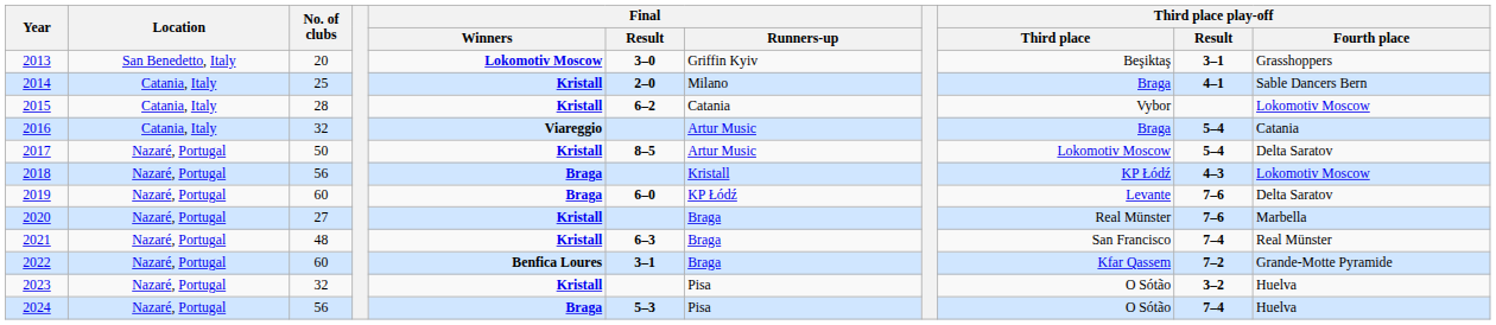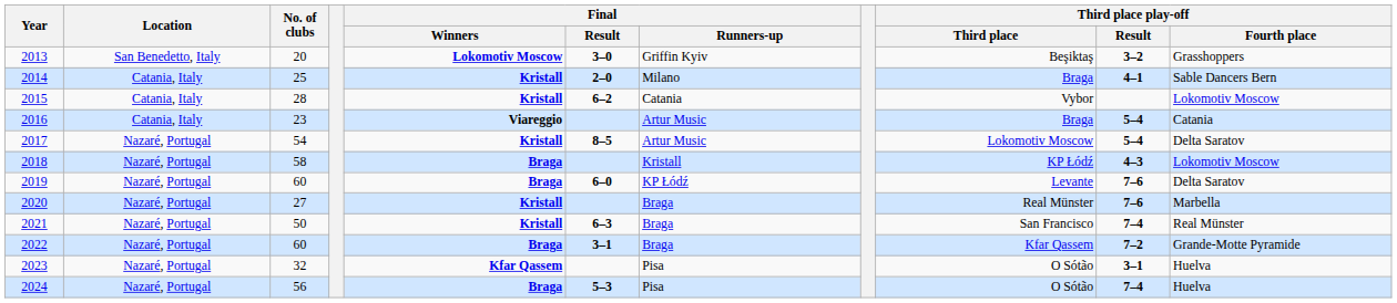 <table class=wikitable style="border-collapse:collapse; font-size:93%;" width="100%">
 <tr>
 <th rowspan="2" width="4%">Year</th>
 <th rowspan="2" width="14%">Location</th>
 <th rowspan="2" width="4%">No. of clubs</th>
 <th rowspan=14 width="1%"></th>
 <th colspan="3">Final</th>
 <th rowspan=14 width="1%"></th>
 <th colspan="3">Third place play-off</th>
 </tr>
 <tr bgcolor="#EFEFEF">
 <th width="15%">Winners</th>
 <th width="5%">Result</th>
 <th width="15%">Runners-up</th>
 <th width="15%">Third place</th>
 <th width="5%">Result</th>
 <th width="15%">Fourth place</th>
 </tr>
 <tr align="center">
 <td><a href='#'>2013</a></td>
 <td> <a href='#'>San Benedetto</a>, <a href='#'>Italy</a></td>
 <td>20</td>
 <td align="right"><strong><a href='#'>Lokomotiv Moscow</a> </strong></td>
 <td><strong>3–0</strong></td>
 <td align="left"> Griffin Kyiv</td>
 <td align="right">Beşiktaş </td>
-<td><strong>3–1</strong></td>
+<td><strong>3–2</strong></td>
 <td align="left"> Grasshoppers</td>
 </tr>
 <tr align="center" style="background: #D0E6FF;">
 <td><a href='#'>2014</a></td>
 <td> <a href='#'>Catania</a>, <a href='#'>Italy</a></td>
 <td>25</td>
 <td align="right"><strong><a href='#'>Kristall</a> </strong></td>
 <td><strong>2–0</strong></td>
 <td align="left"> Milano</td>
 <td align="right"><a href='#'>Braga</a> </td>
 <td><strong>4–1 </strong></td>
 <td align="left"> Sable Dancers Bern</td>
 </tr>
 <tr align="center">
 <td><a href='#'>2015</a></td>
 <td> <a href='#'>Catania</a>, <a href='#'>Italy</a></td>
 <td>28</td>
 <td align="right"><strong><a href='#'>Kristall</a> </strong></td>
 <td><strong>6–2</strong></td>
 <td align="left"> Catania</td>
 <td align="right">Vybor </td>
 <td><strong></strong></td>
 <td align="left"> <a href='#'>Lokomotiv Moscow</a></td>
 </tr>
 <tr align="center" style="background: #D0E6FF;">
 <td><a href='#'>2016</a></td>
 <td> <a href='#'>Catania</a>, <a href='#'>Italy</a></td>
-<td>32</td>
+<td>23</td>
 <td align="right"><strong>Viareggio </strong></td>
 <td><strong></strong></td>
 <td align="left"> <a href='#'>Artur Music</a></td>
 <td align="right"><a href='#'>Braga</a> </td>
 <td><strong>5–4</strong></td>
 <td align="left"> Catania</td>
 </tr>
 <tr align="center">
 <td><a href='#'>2017</a></td>
 <td> <a href='#'>Nazaré</a>, <a href='#'>Portugal</a></td>
-<td>50</td>
+<td>54</td>
 <td align="right"><strong><a href='#'>Kristall</a> </strong></td>
 <td><strong>8–5</strong></td>
 <td align="left"> <a href='#'>Artur Music</a></td>
 <td align="right"><a href='#'>Lokomotiv Moscow</a> </td>
 <td><strong>5–4</strong></td>
 <td align="left"> Delta Saratov</td>
 </tr>
 <tr align="center" style="background: #D0E6FF;">
 <td><a href='#'>2018</a></td>
 <td> <a href='#'>Nazaré</a>, <a href='#'>Portugal</a></td>
-<td>56</td>
+<td>58</td>
 <td align="right"><strong><a href='#'>Braga</a> </strong></td>
 <td><strong></strong></td>
 <td align="left"> <a href='#'>Kristall</a></td>
 <td align="right"><a href='#'>KP Łódź</a> </td>
 <td><strong>4–3</strong></td>
 <td align="left"> <a href='#'>Lokomotiv Moscow</a></td>
 </tr>
 <tr align="center">
 <td><a href='#'>2019</a></td>
 <td> <a href='#'>Nazaré</a>, <a href='#'>Portugal</a></td>
 <td>60</td>
 <td align="right"><strong><a href='#'>Braga</a> </strong></td>
 <td><strong>6–0</strong></td>
 <td align="left"> <a href='#'>KP Łódź</a></td>
 <td align="right"><a href='#'>Levante</a> </td>
 <td><strong>7–6</strong></td>
 <td align="left"> Delta Saratov</td>
 </tr>
 <tr align="center" style="background: #D0E6FF;">
 <td><a href='#'>2020</a></td>
 <td> <a href='#'>Nazaré</a>, <a href='#'>Portugal</a></td>
 <td>27</td>
 <td align="right"><strong><a href='#'>Kristall</a> </strong></td>
 <td><strong></strong></td>
 <td align="left"> <a href='#'>Braga</a></td>
 <td align="right">Real Münster </td>
 <td><strong>7–6</strong></td>
 <td align="left"> Marbella</td>
 </tr>
 <tr align="center">
 <td><a href='#'>2021</a></td>
 <td> <a href='#'>Nazaré</a>, <a href='#'>Portugal</a></td>
-<td>48</td>
+<td>50</td>
 <td align="right"><strong><a href='#'>Kristall</a> </strong></td>
 <td><strong>6–3</strong></td>
 <td align="left"> <a href='#'>Braga</a></td>
 <td align="right">San Francisco </td>
 <td><strong>7–4</strong></td>
 <td align="left"> Real Münster</td>
 </tr>
 <tr align="center" style="background: #D0E6FF;">
 <td><a href='#'>2022</a></td>
 <td> <a href='#'>Nazaré</a>, <a href='#'>Portugal</a></td>
 <td>60</td>
-<td align="right"><strong>Benfica Loures </strong></td>
+<td align="right"><strong><a href='#'>Braga</a> </strong></td>
 <td><strong>3–1</strong></td>
 <td align="left"> <a href='#'>Braga</a></td>
 <td align="right"><a href='#'>Kfar Qassem</a> </td>
 <td><strong>7–2</strong></td>
 <td align="left"> Grande-Motte Pyramide</td>
 </tr>
 <tr align="center">
 <td><a href='#'>2023</a></td>
 <td> <a href='#'>Nazaré</a>, <a href='#'>Portugal</a></td>
 <td>32</td>
-<td align="right"><strong><a href='#'>Kristall</a> </strong></td>
+<td align="right"><strong><a href='#'>Kfar Qassem</a> </strong></td>
 <td><strong></strong></td>
 <td align="left"> Pisa</td>
 <td align="right">O Sótão </td>
-<td><strong>3–2</strong></td>
+<td><strong>3–1</strong></td>
 <td align="left"> Huelva</td>
 </tr>
 <tr align="center" style="background: #D0E6FF;">
 <td><a href='#'>2024</a></td>
 <td> <a href='#'>Nazaré</a>, <a href='#'>Portugal</a></td>
 <td>56</td>
 <td align="right"><strong><a href='#'>Braga</a> </strong></td>
 <td><strong>5–3</strong></td>
 <td align="left"> Pisa</td>
 <td align="right">O Sótão </td>
 <td><strong>7–4</strong></td>
 <td align="left"> Huelva</td>
 </tr>
 </table>
